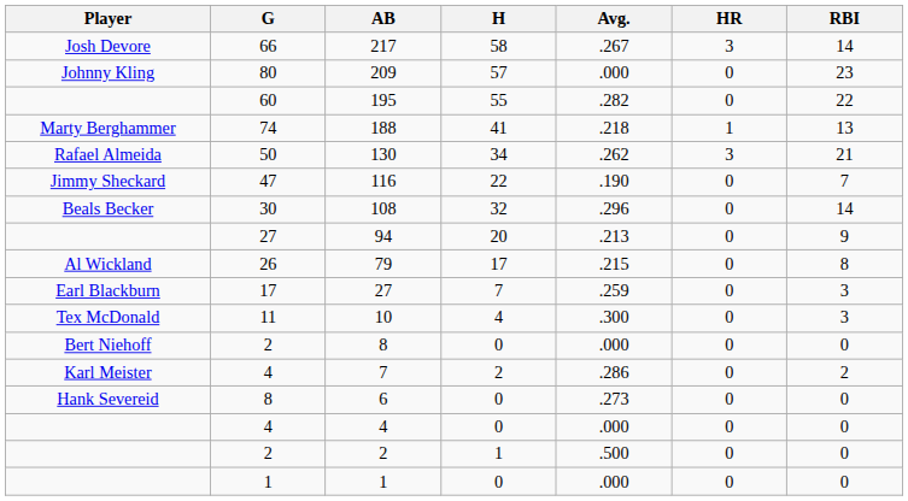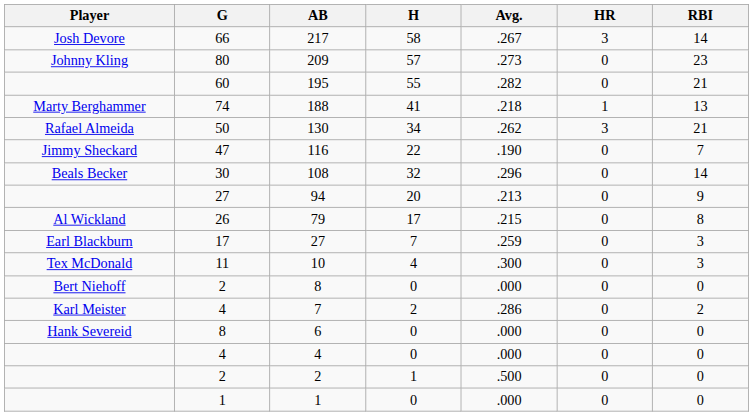 <table class="wikitable sortable">
 <tr>
 <th bgcolor="#DDDDFF" width="16%">Player</th>
 <th bgcolor="#DDDDFF" width="9%">G</th>
 <th bgcolor="#DDDDFF" width="9%">AB</th>
 <th bgcolor="#DDDDFF" width="9%">H</th>
 <th bgcolor="#DDDDFF" width="9%">Avg.</th>
 <th bgcolor="#DDDDFF" width="9%">HR</th>
 <th bgcolor="#DDDDFF" width="9%">RBI</th>
 </tr>
 <tr align="center">
 <td><a href='#'>Josh Devore</a></td>
 <td>66</td>
 <td>217</td>
 <td>58</td>
 <td>.267</td>
 <td>3</td>
 <td>14</td>
 </tr>
 <tr align=center>
 <td><a href='#'>Johnny Kling</a></td>
 <td>80</td>
 <td>209</td>
 <td>57</td>
-<td>.000</td>
+<td>.273</td>
 <td>0</td>
 <td>23</td>
 </tr>
 <tr align=center>
 <td></td>
 <td>60</td>
 <td>195</td>
 <td>55</td>
 <td>.282</td>
 <td>0</td>
-<td>22</td>
+<td>21</td>
 </tr>
 <tr align="center">
 <td><a href='#'>Marty Berghammer</a></td>
 <td>74</td>
 <td>188</td>
 <td>41</td>
 <td>.218</td>
 <td>1</td>
 <td>13</td>
 </tr>
 <tr align=center>
 <td><a href='#'>Rafael Almeida</a></td>
 <td>50</td>
 <td>130</td>
 <td>34</td>
 <td>.262</td>
 <td>3</td>
 <td>21</td>
 </tr>
 <tr align=center>
 <td><a href='#'>Jimmy Sheckard</a></td>
 <td>47</td>
 <td>116</td>
 <td>22</td>
 <td>.190</td>
 <td>0</td>
 <td>7</td>
 </tr>
 <tr align=center>
 <td><a href='#'>Beals Becker</a></td>
 <td>30</td>
 <td>108</td>
 <td>32</td>
 <td>.296</td>
 <td>0</td>
 <td>14</td>
 </tr>
 <tr align=center>
 <td></td>
 <td>27</td>
 <td>94</td>
 <td>20</td>
 <td>.213</td>
 <td>0</td>
 <td>9</td>
 </tr>
 <tr align="center">
 <td><a href='#'>Al Wickland</a></td>
 <td>26</td>
 <td>79</td>
 <td>17</td>
 <td>.215</td>
 <td>0</td>
 <td>8</td>
 </tr>
 <tr align=center>
 <td><a href='#'>Earl Blackburn</a></td>
 <td>17</td>
 <td>27</td>
 <td>7</td>
 <td>.259</td>
 <td>0</td>
 <td>3</td>
 </tr>
 <tr align=center>
 <td><a href='#'>Tex McDonald</a></td>
 <td>11</td>
 <td>10</td>
 <td>4</td>
 <td>.300</td>
 <td>0</td>
 <td>3</td>
 </tr>
 <tr align=center>
 <td><a href='#'>Bert Niehoff</a></td>
 <td>2</td>
 <td>8</td>
 <td>0</td>
 <td>.000</td>
 <td>0</td>
 <td>0</td>
 </tr>
 <tr align=center>
 <td><a href='#'>Karl Meister</a></td>
 <td>4</td>
 <td>7</td>
 <td>2</td>
 <td>.286</td>
 <td>0</td>
 <td>2</td>
 </tr>
 <tr align=center>
 <td><a href='#'>Hank Severeid</a></td>
 <td>8</td>
 <td>6</td>
 <td>0</td>
-<td>.273</td>
+<td>.000</td>
 <td>0</td>
 <td>0</td>
 </tr>
 <tr align=center>
 <td></td>
 <td>4</td>
 <td>4</td>
 <td>0</td>
 <td>.000</td>
 <td>0</td>
 <td>0</td>
 </tr>
 <tr align="center">
 <td></td>
 <td>2</td>
 <td>2</td>
 <td>1</td>
 <td>.500</td>
 <td>0</td>
 <td>0</td>
 </tr>
 <tr align="center">
 <td></td>
 <td>1</td>
 <td>1</td>
 <td>0</td>
 <td>.000</td>
 <td>0</td>
 <td>0</td>
 </tr>
 </table>
